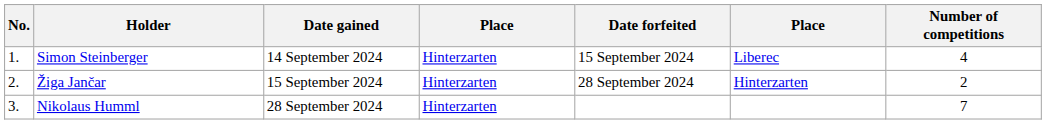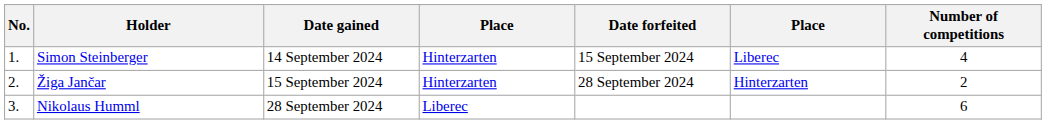 <table class="wikitable plainrowheaders" style="background:#fff; font-size:86%; line-height:16px; border:grey solid 1px; border-collapse:collapse;">
 <tr>
 <th style="width:1em;">No.</th>
 <th style="width:15em;">Holder </th>
 <th style="width:10em;">Date gained</th>
 <th style="width:10em;">Place</th>
 <th style="width:10em;">Date forfeited</th>
 <th style="width:10em;">Place</th>
 <th style="width:10em;">Number of competitions</th>
 </tr>
 <tr>
 <td>1.</td>
 <td> <a href='#'>Simon Steinberger</a></td>
 <td>14 September 2024</td>
 <td> <a href='#'>Hinterzarten</a></td>
 <td>15 September 2024</td>
 <td> <a href='#'>Liberec</a></td>
 <td align="center">4</td>
 </tr>
 <tr>
 <td>2.</td>
 <td> <a href='#'>Žiga Jančar</a></td>
 <td>15 September 2024</td>
 <td> <a href='#'>Hinterzarten</a></td>
 <td>28 September 2024</td>
 <td> <a href='#'>Hinterzarten</a></td>
 <td align="center">2</td>
 </tr>
 <tr>
 <td>3.</td>
 <td> <a href='#'>Nikolaus Humml</a></td>
 <td>28 September 2024</td>
-<td> <a href='#'>Hinterzarten</a></td>
+<td> <a href='#'>Liberec</a></td>
 <td></td>
 <td></td>
-<td align="center">7</td>
+<td align="center">6</td>
 </tr>
 </table>
